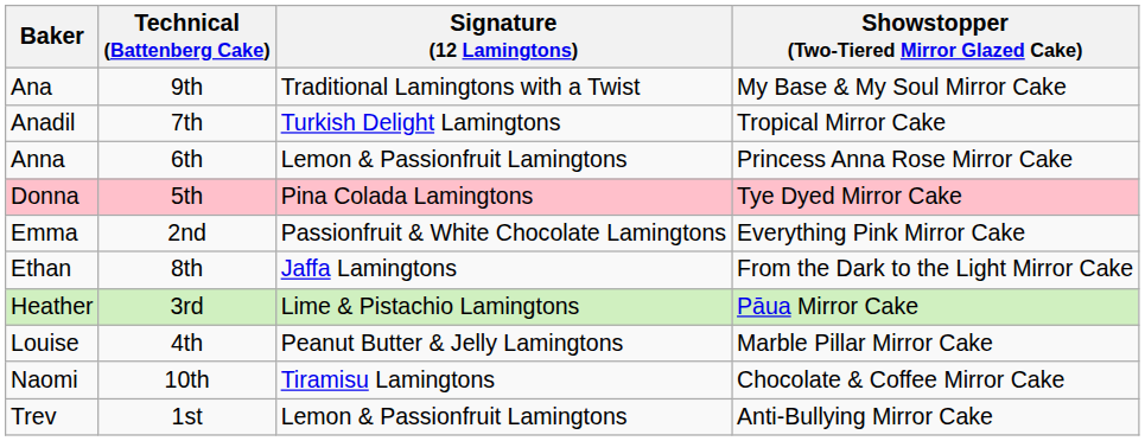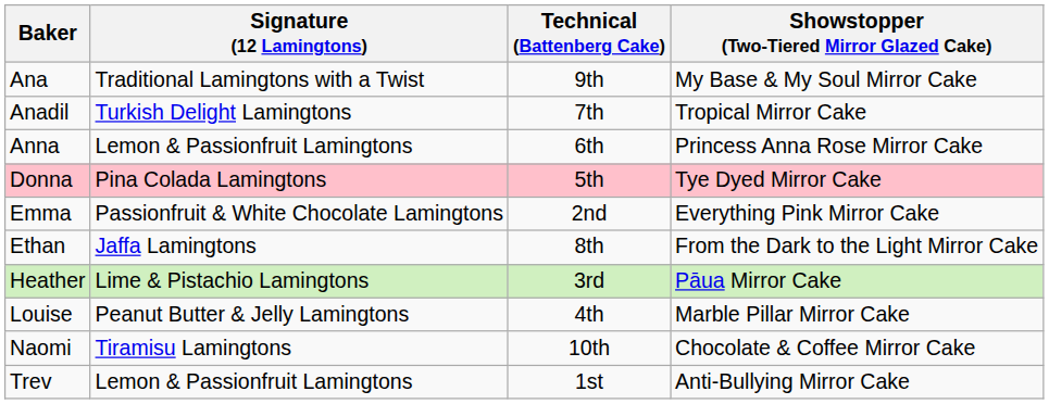 <table class="wikitable" style="text-align:center;">
 <tr>
 <th>Baker</th>
+<th>Signature<br><small>(12 <a href='#'>Lamingtons</a>)</small></th>
 <th>Technical<br><small>(<a href='#'>Battenberg Cake</a>)</small></th>
-<th>Signature<br><small>(12 <a href='#'>Lamingtons</a>)</small></th>
 <th>Showstopper<br><small>(Two-Tiered <a href='#'>Mirror Glazed</a> Cake)</small></th>
 </tr>
 <tr>
 <td align="left">Ana</td>
+<td align="left">Traditional Lamingtons with a Twist</td>
 <td>9th</td>
-<td align="left">Traditional Lamingtons with a Twist</td>
 <td align="left">My Base & My Soul Mirror Cake</td>
 </tr>
 <tr>
 <td align="left">Anadil</td>
+<td align="left"><a href='#'>Turkish Delight</a> Lamingtons</td>
 <td>7th</td>
-<td align="left"><a href='#'>Turkish Delight</a> Lamingtons</td>
 <td align="left">Tropical Mirror Cake</td>
 </tr>
 <tr>
 <td align="left">Anna</td>
+<td align="left">Lemon & Passionfruit Lamingtons</td>
 <td>6th</td>
-<td align="left">Lemon & Passionfruit Lamingtons</td>
 <td align="left">Princess Anna Rose Mirror Cake</td>
 </tr>
 <tr style="background:pink;">
 <td align="left">Donna</td>
+<td align="left">Pina Colada Lamingtons</td>
 <td>5th</td>
-<td align="left">Pina Colada Lamingtons</td>
 <td align="left">Tye Dyed Mirror Cake</td>
 </tr>
 <tr>
 <td align="left">Emma</td>
+<td align="left">Passionfruit & White Chocolate Lamingtons</td>
 <td>2nd</td>
-<td align="left">Passionfruit & White Chocolate Lamingtons</td>
 <td align="left">Everything Pink Mirror Cake</td>
 </tr>
 <tr>
 <td align="left">Ethan</td>
+<td align="left"><a href='#'>Jaffa</a> Lamingtons</td>
 <td>8th</td>
-<td align="left"><a href='#'>Jaffa</a> Lamingtons</td>
 <td align="left">From the Dark to the Light Mirror Cake</td>
 </tr>
 <tr style="background:#d0f0c0;">
 <td align="left">Heather</td>
+<td align="left">Lime & Pistachio Lamingtons</td>
 <td>3rd</td>
-<td align="left">Lime & Pistachio Lamingtons</td>
 <td align="left"><a href='#'>Pāua</a> Mirror Cake</td>
 </tr>
 <tr>
 <td align="left">Louise</td>
+<td align="left">Peanut Butter & Jelly Lamingtons</td>
 <td>4th</td>
-<td align="left">Peanut Butter & Jelly Lamingtons</td>
 <td align="left">Marble Pillar Mirror Cake</td>
 </tr>
 <tr>
 <td align="left">Naomi</td>
+<td align="left"><a href='#'>Tiramisu</a> Lamingtons</td>
 <td>10th</td>
-<td align="left"><a href='#'>Tiramisu</a> Lamingtons</td>
 <td align="left">Chocolate & Coffee Mirror Cake</td>
 </tr>
 <tr>
 <td align="left">Trev</td>
+<td align="left">Lemon & Passionfruit Lamingtons</td>
 <td>1st</td>
-<td align="left">Lemon & Passionfruit Lamingtons</td>
 <td align="left">Anti-Bullying Mirror Cake</td>
 </tr>
 </table>
